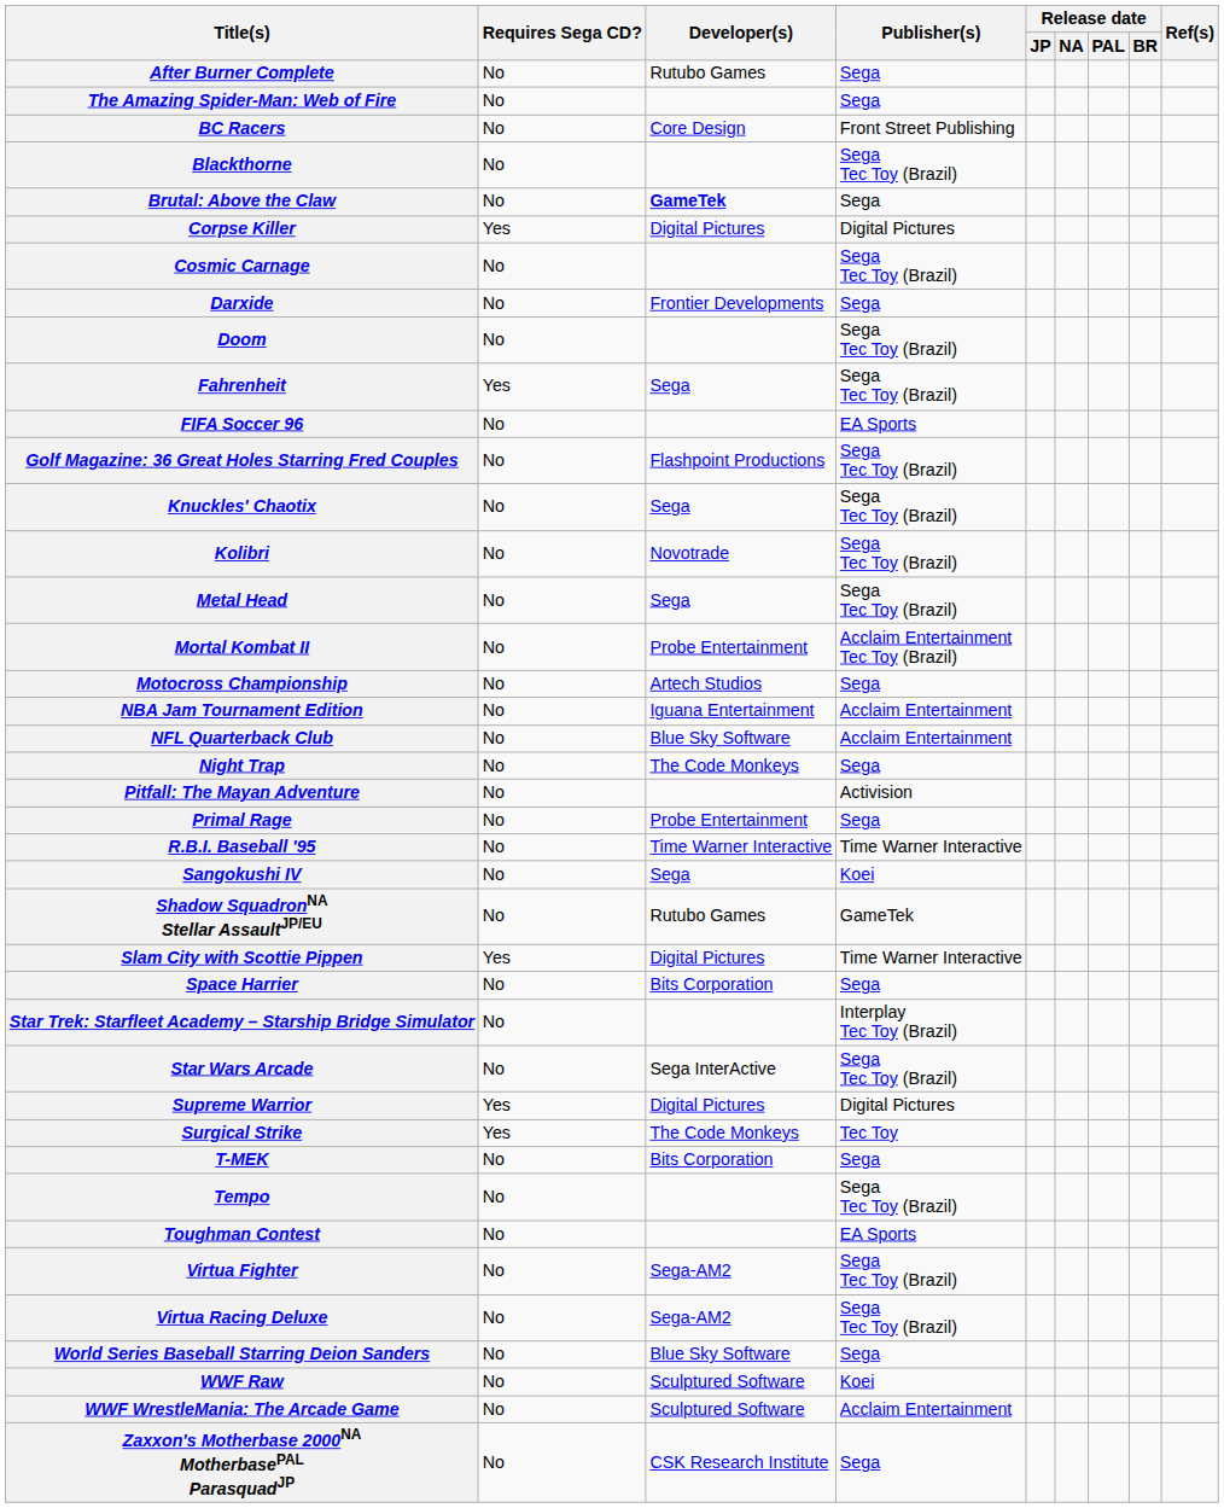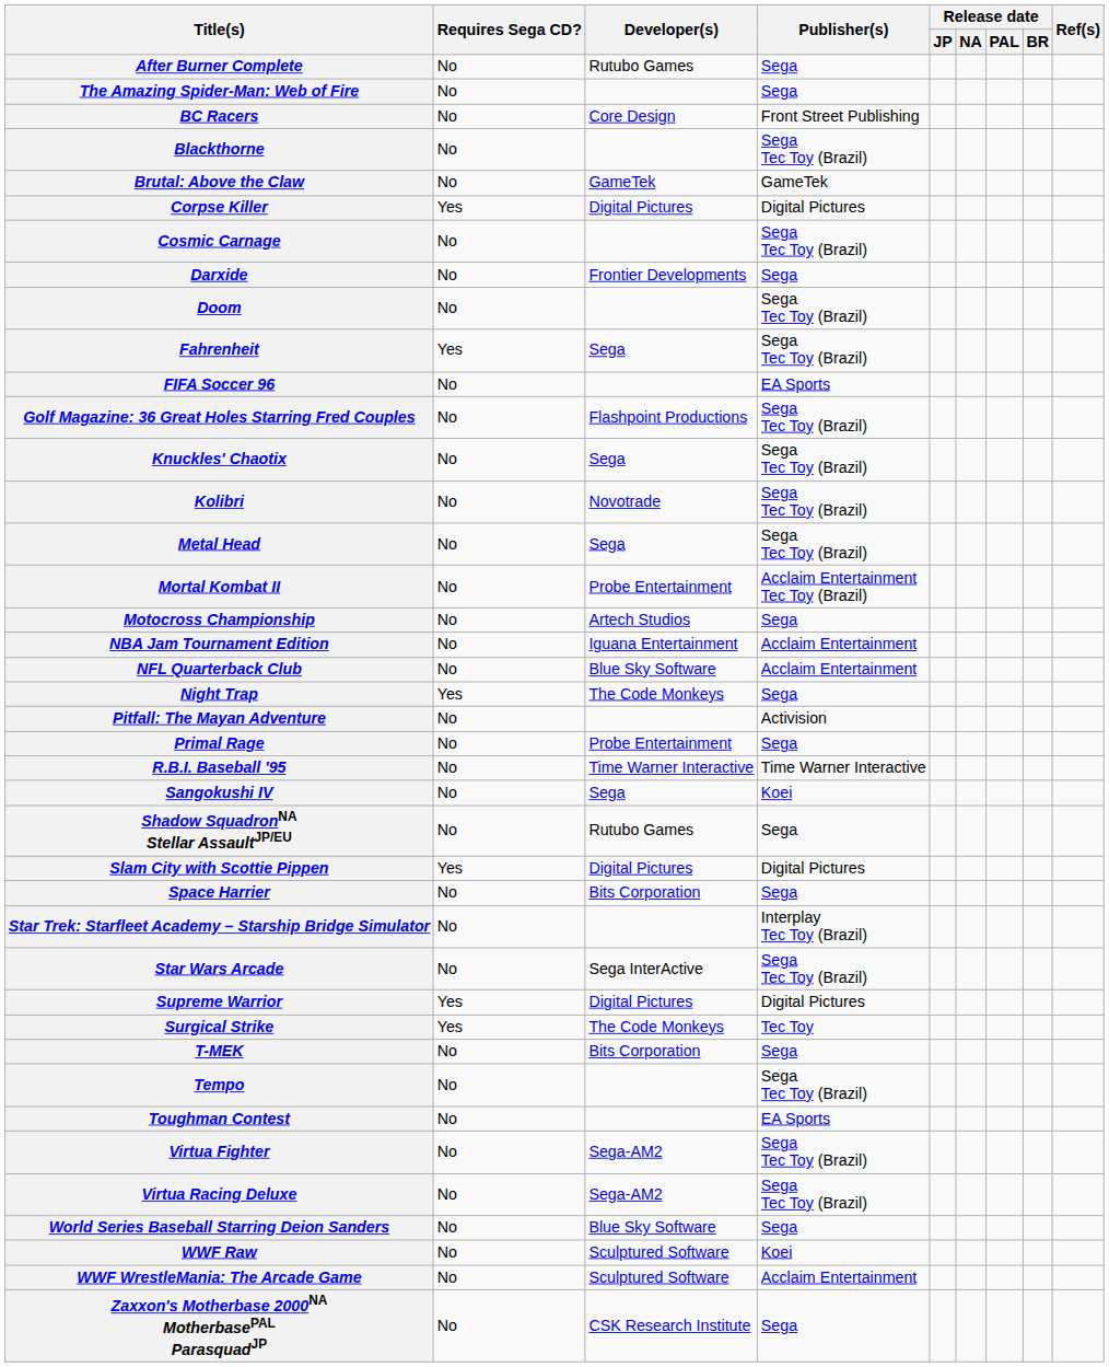 <table class="wikitable plainrowheaders sortable sticky-header-multi">
 <tr>
 <th scope="col" rowspan="2">Title(s)<br></th>
 <th scope="col" rowspan="2">Requires Sega CD?<br></th>
 <th scope="col" rowspan="2">Developer(s)</th>
 <th scope="col" rowspan="2">Publisher(s)<br></th>
 <th scope="col" colspan="4">Release date</th>
 <th scope="col" rowspan="2">Ref(s)</th>
 </tr>
 <tr>
 <th>JP<br></th>
 <th>NA</th>
 <th>PAL</th>
 <th>BR</th>
 </tr>
 <tr>
 <th scope="row"><em><a href='#'>After Burner Complete</a></em></th>
 <td>No</td>
 <td>Rutubo Games</td>
 <td><a href='#'>Sega</a></td>
 <td></td>
 <td></td>
 <td></td>
 <td></td>
 <td></td>
 </tr>
 <tr>
 <th scope="row"><em><a href='#'>The Amazing Spider-Man: Web of Fire</a></em></th>
 <td>No</td>
 <td></td>
 <td><a href='#'>Sega</a></td>
 <td></td>
 <td></td>
 <td></td>
 <td></td>
 <td></td>
 </tr>
 <tr>
 <th scope="row"><em><a href='#'>BC Racers</a></em></th>
 <td>No</td>
 <td><a href='#'>Core Design</a></td>
 <td>Front Street Publishing</td>
 <td></td>
 <td></td>
 <td></td>
 <td></td>
 <td></td>
 </tr>
 <tr>
 <th scope="row"><em><a href='#'>Blackthorne</a></em></th>
 <td>No</td>
 <td></td>
 <td><a href='#'>Sega</a><br><a href='#'>Tec Toy</a> (Brazil)</td>
 <td></td>
 <td></td>
 <td></td>
 <td></td>
 <td></td>
 </tr>
 <tr>
 <th scope="row"><em><a href='#'>Brutal: Above the Claw</a></em></th>
 <td>No</td>
-<td><strong><a href='#'>GameTek</a></strong></td>
-<td>Sega</td>
+<td><a href='#'>GameTek</a></td>
+<td>GameTek</td>
 <td></td>
 <td></td>
 <td></td>
 <td></td>
 <td></td>
 </tr>
 <tr>
 <th scope="row"><em><a href='#'>Corpse Killer</a></em></th>
 <td>Yes</td>
 <td><a href='#'>Digital Pictures</a></td>
 <td>Digital Pictures</td>
 <td></td>
 <td></td>
 <td></td>
 <td></td>
 <td></td>
 </tr>
 <tr>
 <th scope="row"><em><a href='#'>Cosmic Carnage</a></em></th>
 <td>No</td>
 <td></td>
 <td><a href='#'>Sega</a><br><a href='#'>Tec Toy</a> (Brazil)</td>
 <td></td>
 <td></td>
 <td></td>
 <td></td>
 <td></td>
 </tr>
 <tr>
 <th scope="row"><em><a href='#'>Darxide</a></em></th>
 <td>No</td>
 <td><a href='#'>Frontier Developments</a></td>
 <td><a href='#'>Sega</a></td>
 <td></td>
 <td></td>
 <td></td>
 <td></td>
 <td></td>
 </tr>
 <tr>
 <th scope="row"><em><a href='#'>Doom</a></em></th>
 <td>No</td>
 <td></td>
 <td>Sega<br><a href='#'>Tec Toy</a> (Brazil)</td>
 <td></td>
 <td></td>
 <td></td>
 <td></td>
 <td></td>
 </tr>
 <tr>
 <th scope="row"><em><a href='#'>Fahrenheit</a></em></th>
 <td>Yes</td>
 <td><a href='#'>Sega</a></td>
 <td>Sega<br><a href='#'>Tec Toy</a> (Brazil)</td>
 <td></td>
 <td></td>
 <td></td>
 <td></td>
 <td></td>
 </tr>
 <tr>
 <th scope="row"><em><a href='#'>FIFA Soccer 96</a></em></th>
 <td>No</td>
 <td></td>
 <td><a href='#'>EA Sports</a></td>
 <td></td>
 <td></td>
 <td></td>
 <td></td>
 <td></td>
 </tr>
 <tr>
 <th scope="row"><em><a href='#'>Golf Magazine: 36 Great Holes Starring Fred Couples</a></em></th>
 <td>No</td>
 <td><a href='#'>Flashpoint Productions</a></td>
 <td><a href='#'>Sega</a><br><a href='#'>Tec Toy</a> (Brazil)</td>
 <td></td>
 <td></td>
 <td></td>
 <td></td>
 <td></td>
 </tr>
 <tr>
 <th scope="row"><em><a href='#'>Knuckles' Chaotix</a></em></th>
 <td>No</td>
 <td><a href='#'>Sega</a></td>
 <td>Sega<br><a href='#'>Tec Toy</a> (Brazil)</td>
 <td></td>
 <td></td>
 <td></td>
 <td></td>
 <td></td>
 </tr>
 <tr>
 <th scope="row"><em><a href='#'>Kolibri</a></em></th>
 <td>No</td>
 <td><a href='#'>Novotrade</a></td>
 <td><a href='#'>Sega</a><br><a href='#'>Tec Toy</a> (Brazil)</td>
 <td></td>
 <td></td>
 <td></td>
 <td></td>
 <td></td>
 </tr>
 <tr>
 <th scope="row"><em><a href='#'>Metal Head</a></em></th>
 <td>No</td>
 <td><a href='#'>Sega</a></td>
 <td>Sega<br><a href='#'>Tec Toy</a> (Brazil)</td>
 <td></td>
 <td></td>
 <td></td>
 <td></td>
 <td></td>
 </tr>
 <tr>
 <th scope="row"><em><a href='#'>Mortal Kombat II</a></em></th>
 <td>No</td>
 <td><a href='#'>Probe Entertainment</a></td>
 <td><a href='#'>Acclaim Entertainment</a><br><a href='#'>Tec Toy</a> (Brazil)</td>
 <td></td>
 <td></td>
 <td></td>
 <td></td>
 <td></td>
 </tr>
 <tr>
 <th scope="row"><em><a href='#'>Motocross Championship</a></em></th>
 <td>No</td>
 <td><a href='#'>Artech Studios</a></td>
 <td><a href='#'>Sega</a></td>
 <td></td>
 <td></td>
 <td></td>
 <td></td>
 <td></td>
 </tr>
 <tr>
 <th scope="row"><em><a href='#'>NBA Jam Tournament Edition</a></em></th>
 <td>No</td>
 <td><a href='#'>Iguana Entertainment</a></td>
 <td><a href='#'>Acclaim Entertainment</a></td>
 <td></td>
 <td></td>
 <td></td>
 <td></td>
 <td></td>
 </tr>
 <tr>
 <th scope="row"><em><a href='#'>NFL Quarterback Club</a></em></th>
 <td>No</td>
 <td><a href='#'>Blue Sky Software</a></td>
 <td><a href='#'>Acclaim Entertainment</a></td>
 <td></td>
 <td></td>
 <td></td>
 <td></td>
 <td></td>
 </tr>
 <tr>
 <th scope="row"><em><a href='#'>Night Trap</a></em></th>
-<td>No</td>
+<td>Yes</td>
 <td><a href='#'>The Code Monkeys</a></td>
 <td><a href='#'>Sega</a></td>
 <td></td>
 <td></td>
 <td></td>
 <td></td>
 <td></td>
 </tr>
 <tr>
 <th scope="row"><em><a href='#'>Pitfall: The Mayan Adventure</a></em></th>
 <td>No</td>
 <td></td>
 <td>Activision</td>
 <td></td>
 <td></td>
 <td></td>
 <td></td>
 <td></td>
 </tr>
 <tr>
 <th scope="row"><em><a href='#'>Primal Rage</a></em></th>
 <td>No</td>
 <td><a href='#'>Probe Entertainment</a></td>
 <td><a href='#'>Sega</a></td>
 <td></td>
 <td></td>
 <td></td>
 <td></td>
 <td></td>
 </tr>
 <tr>
 <th scope="row"><em><a href='#'>R.B.I. Baseball '95</a></em></th>
 <td>No</td>
 <td><a href='#'>Time Warner Interactive</a></td>
 <td>Time Warner Interactive</td>
 <td></td>
 <td></td>
 <td></td>
 <td></td>
 <td></td>
 </tr>
 <tr>
 <th scope="row"><em><a href='#'>Sangokushi IV</a></em></th>
 <td>No</td>
 <td><a href='#'>Sega</a></td>
 <td><a href='#'>Koei</a></td>
 <td></td>
 <td></td>
 <td></td>
 <td></td>
 <td></td>
 </tr>
 <tr>
 <th scope="row"><em><a href='#'>Shadow Squadron</a></em><sup>NA</sup><br><em>Stellar Assault</em><sup>JP/EU</sup></th>
 <td>No</td>
 <td>Rutubo Games</td>
-<td>GameTek</td>
+<td>Sega</td>
 <td></td>
 <td></td>
 <td></td>
 <td></td>
 <td></td>
 </tr>
 <tr>
 <th scope="row"><em><a href='#'>Slam City with Scottie Pippen</a></em></th>
 <td>Yes</td>
 <td><a href='#'>Digital Pictures</a></td>
-<td>Time Warner Interactive</td>
+<td>Digital Pictures</td>
 <td></td>
 <td></td>
 <td></td>
 <td></td>
 <td></td>
 </tr>
 <tr>
 <th scope="row"><em><a href='#'>Space Harrier</a></em></th>
 <td>No</td>
 <td><a href='#'>Bits Corporation</a></td>
 <td><a href='#'>Sega</a></td>
 <td></td>
 <td></td>
 <td></td>
 <td></td>
 <td></td>
 </tr>
 <tr>
 <th scope="row"><em><a href='#'>Star Trek: Starfleet Academy – Starship Bridge Simulator</a></em></th>
 <td>No</td>
 <td></td>
 <td>Interplay<br><a href='#'>Tec Toy</a> (Brazil)</td>
 <td></td>
 <td></td>
 <td></td>
 <td></td>
 <td></td>
 </tr>
 <tr>
 <th scope="row"><em><a href='#'>Star Wars Arcade</a></em></th>
 <td>No</td>
 <td>Sega InterActive</td>
 <td><a href='#'>Sega</a><br><a href='#'>Tec Toy</a> (Brazil)</td>
 <td></td>
 <td></td>
 <td></td>
 <td></td>
 <td></td>
 </tr>
 <tr>
 <th scope="row"><em><a href='#'>Supreme Warrior</a></em></th>
 <td>Yes</td>
 <td><a href='#'>Digital Pictures</a></td>
 <td>Digital Pictures</td>
 <td></td>
 <td></td>
 <td></td>
 <td></td>
 <td></td>
 </tr>
 <tr>
 <th scope="row"><em><a href='#'>Surgical Strike</a></em></th>
 <td>Yes</td>
 <td><a href='#'>The Code Monkeys</a></td>
 <td><a href='#'>Tec Toy</a></td>
 <td></td>
 <td></td>
 <td></td>
 <td></td>
 <td></td>
 </tr>
 <tr>
 <th scope="row"><em><a href='#'>T-MEK</a></em></th>
 <td>No</td>
 <td><a href='#'>Bits Corporation</a></td>
 <td><a href='#'>Sega</a></td>
 <td></td>
 <td></td>
 <td></td>
 <td></td>
 <td></td>
 </tr>
 <tr>
 <th scope="row"><em><a href='#'>Tempo</a></em></th>
 <td>No</td>
 <td></td>
 <td>Sega<br><a href='#'>Tec Toy</a> (Brazil)</td>
 <td></td>
 <td></td>
 <td></td>
 <td></td>
 <td></td>
 </tr>
 <tr>
 <th scope="row"><em><a href='#'>Toughman Contest</a></em></th>
 <td>No</td>
 <td></td>
 <td><a href='#'>EA Sports</a></td>
 <td></td>
 <td></td>
 <td></td>
 <td></td>
 <td></td>
 </tr>
 <tr>
 <th scope="row"><em><a href='#'>Virtua Fighter</a></em></th>
 <td>No</td>
 <td><a href='#'>Sega-AM2</a></td>
 <td><a href='#'>Sega</a><br><a href='#'>Tec Toy</a> (Brazil)</td>
 <td></td>
 <td></td>
 <td></td>
 <td></td>
 <td></td>
 </tr>
 <tr>
 <th scope="row"><em><a href='#'>Virtua Racing Deluxe</a></em></th>
 <td>No</td>
 <td><a href='#'>Sega-AM2</a></td>
 <td><a href='#'>Sega</a><br><a href='#'>Tec Toy</a> (Brazil)</td>
 <td></td>
 <td></td>
 <td></td>
 <td></td>
 <td></td>
 </tr>
 <tr>
 <th scope="row"><em><a href='#'>World Series Baseball Starring Deion Sanders</a></em></th>
 <td>No</td>
 <td><a href='#'>Blue Sky Software</a></td>
 <td><a href='#'>Sega</a></td>
 <td></td>
 <td></td>
 <td></td>
 <td></td>
 <td></td>
 </tr>
 <tr>
 <th scope="row"><em><a href='#'>WWF Raw</a></em></th>
 <td>No</td>
 <td><a href='#'>Sculptured Software</a></td>
 <td><a href='#'>Koei</a></td>
 <td></td>
 <td></td>
 <td></td>
 <td></td>
 <td></td>
 </tr>
 <tr>
 <th scope="row"><em><a href='#'>WWF WrestleMania: The Arcade Game</a></em></th>
 <td>No</td>
 <td><a href='#'>Sculptured Software</a></td>
 <td><a href='#'>Acclaim Entertainment</a></td>
 <td></td>
 <td></td>
 <td></td>
 <td></td>
 <td></td>
 </tr>
 <tr>
 <th scope="row"><em><a href='#'>Zaxxon's Motherbase 2000</a></em><sup>NA</sup><br><em>Motherbase</em><sup>PAL</sup><br><em>Parasquad</em><sup>JP</sup></th>
 <td>No</td>
 <td><a href='#'>CSK Research Institute</a></td>
 <td><a href='#'>Sega</a></td>
 <td></td>
 <td></td>
 <td></td>
 <td></td>
 <td></td>
 </tr>
 </table>
